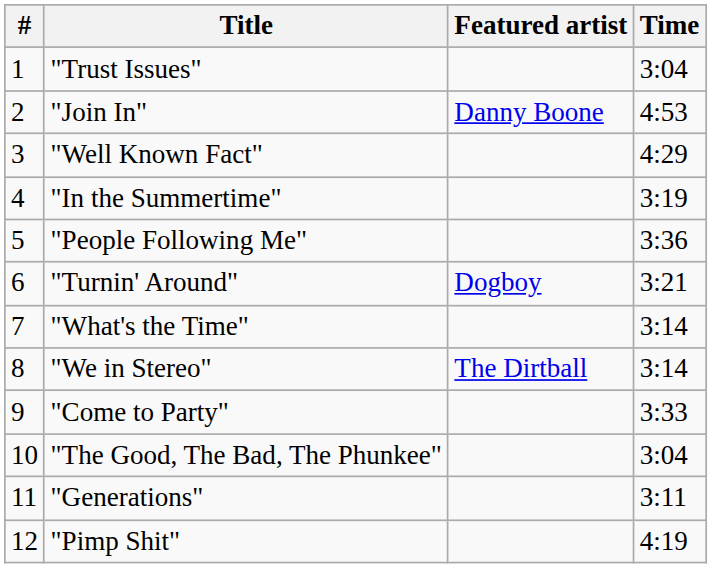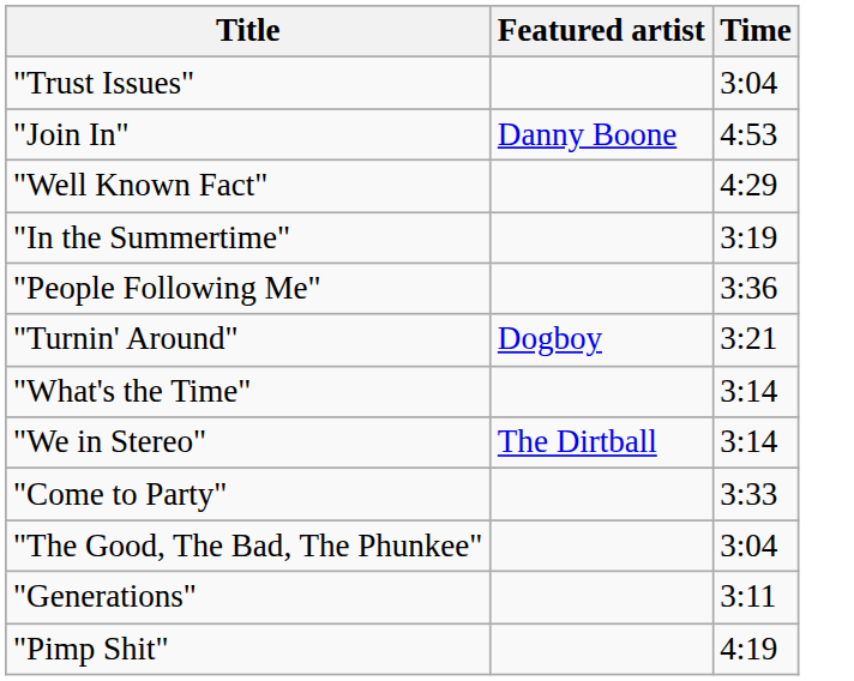 <table class="wikitable">
 <tr>
-<th align="center">#</th>
 <th align="center">Title</th>
 <th align="center">Featured artist</th>
 <th align="center">Time</th>
 </tr>
 <tr>
-<td>1</td>
 <td>"Trust Issues"</td>
 <td></td>
 <td>3:04</td>
 </tr>
 <tr>
-<td>2</td>
 <td>"Join In"</td>
 <td><a href='#'>Danny Boone</a></td>
 <td>4:53</td>
 </tr>
 <tr>
-<td>3</td>
 <td>"Well Known Fact"</td>
 <td></td>
 <td>4:29</td>
 </tr>
 <tr>
-<td>4</td>
 <td>"In the Summertime"</td>
 <td></td>
 <td>3:19</td>
 </tr>
 <tr>
-<td>5</td>
 <td>"People Following Me"</td>
 <td></td>
 <td>3:36</td>
 </tr>
 <tr>
-<td>6</td>
 <td>"Turnin' Around"</td>
 <td><a href='#'>Dogboy</a></td>
 <td>3:21</td>
 </tr>
 <tr>
-<td>7</td>
 <td>"What's the Time"</td>
 <td></td>
 <td>3:14</td>
 </tr>
 <tr>
-<td>8</td>
 <td>"We in Stereo"</td>
 <td><a href='#'>The Dirtball</a></td>
 <td>3:14</td>
 </tr>
 <tr>
-<td>9</td>
 <td>"Come to Party"</td>
 <td></td>
 <td>3:33</td>
 </tr>
 <tr>
-<td>10</td>
 <td>"The Good, The Bad, The Phunkee"</td>
 <td></td>
 <td>3:04</td>
 </tr>
 <tr>
-<td>11</td>
 <td>"Generations"</td>
 <td></td>
 <td>3:11</td>
 </tr>
 <tr>
-<td>12</td>
 <td>"Pimp Shit"</td>
 <td></td>
 <td>4:19</td>
 </tr>
 </table>
